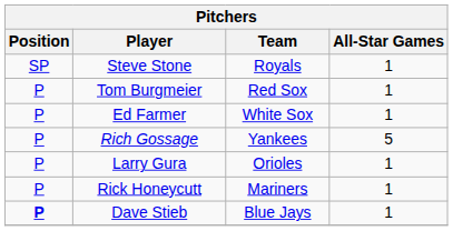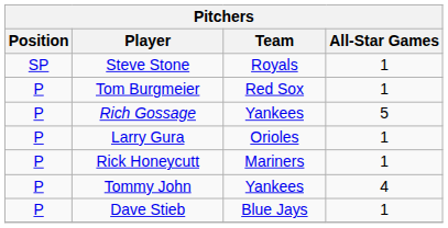 <table class="wikitable" style="font-size: 100%; text-align:center;">
 <tr>
 <th colspan="4">Pitchers</th>
 </tr>
 <tr>
 <th>Position</th>
 <th width="150">Player</th>
 <th width="100">Team</th>
 <th>All-Star Games</th>
 </tr>
 <tr>
 <td><a href='#'>SP</a></td>
 <td><a href='#'>Steve Stone</a></td>
 <td><a href='#'>Royals</a></td>
 <td>1</td>
 </tr>
 <tr>
 <td><a href='#'>P</a></td>
 <td><a href='#'>Tom Burgmeier</a></td>
 <td><a href='#'>Red Sox</a></td>
 <td>1</td>
 </tr>
 <tr>
 <td><a href='#'>P</a></td>
-<td><a href='#'>Ed Farmer</a></td>
-<td><a href='#'>White Sox</a></td>
-<td>1</td>
-</tr>
-<tr>
-<td><a href='#'>P</a></td>
 <td><em><a href='#'>Rich Gossage</a></em></td>
 <td><a href='#'>Yankees</a></td>
 <td>5</td>
 </tr>
 <tr>
 <td><a href='#'>P</a></td>
 <td><a href='#'>Larry Gura</a></td>
 <td><a href='#'>Orioles</a></td>
 <td>1</td>
 </tr>
 <tr>
 <td><a href='#'>P</a></td>
 <td><a href='#'>Rick Honeycutt</a></td>
 <td><a href='#'>Mariners</a></td>
 <td>1</td>
 </tr>
 <tr>
-<td><strong><a href='#'>P</a></strong></td>
+<td><a href='#'>P</a></td>
+<td><a href='#'>Tommy John</a></td>
+<td><a href='#'>Yankees</a></td>
+<td>4</td>
+</tr>
+<tr>
+<td><a href='#'>P</a></td>
 <td><a href='#'>Dave Stieb</a></td>
 <td><a href='#'>Blue Jays</a></td>
 <td>1</td>
 </tr>
 <tr>
 </tr>
 </table>
